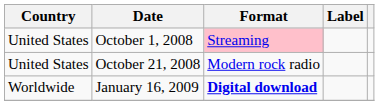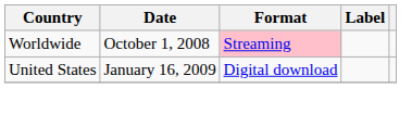 <table class="wikitable plainrowheaders">
 <tr>
 <th>Country</th>
 <th>Date</th>
 <th>Format</th>
 <th>Label</th>
 <th></th>
 </tr>
 <tr>
-<td>United States</td>
+<td>Worldwide</td>
 <td>October 1, 2008</td>
 <td style="background: pink;"><a href='#'>Streaming</a></td>
 <td></td>
 <td></td>
 </tr>
 <tr>
 <td>United States</td>
-<td>October 21, 2008</td>
-<td><a href='#'>Modern rock</a> radio</td>
-<td></td>
-<td></td>
-</tr>
-<tr>
-<td>Worldwide</td>
 <td>January 16, 2009</td>
-<td><strong><a href='#'>Digital download</a></strong></td>
+<td><a href='#'>Digital download</a></td>
 <td></td>
 <td></td>
 </tr>
 <tr>
 </tr>
 </table>
